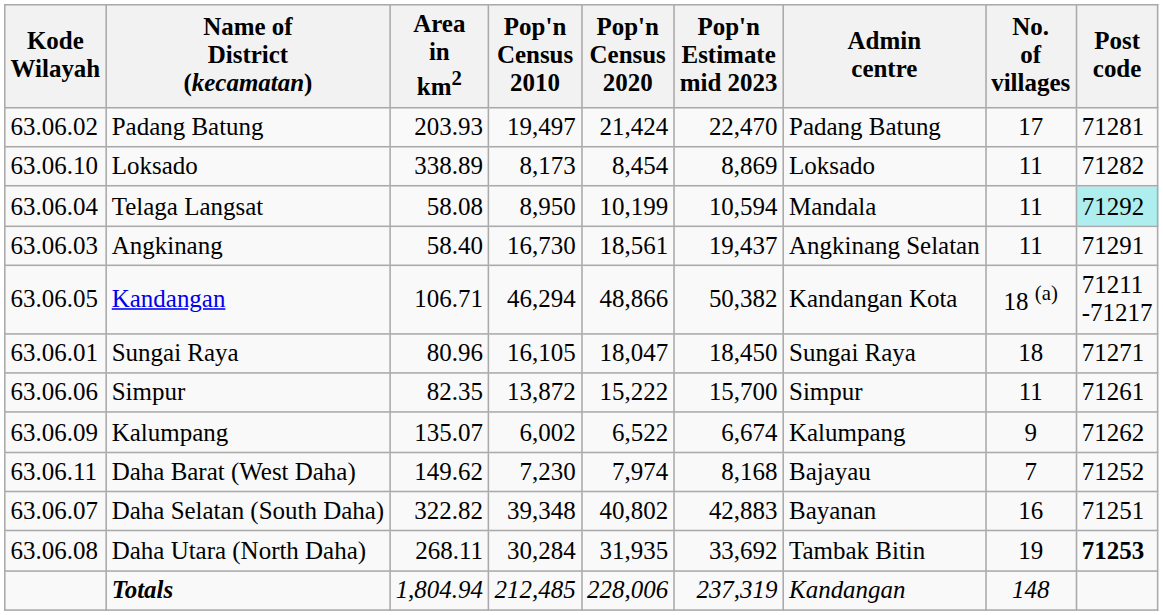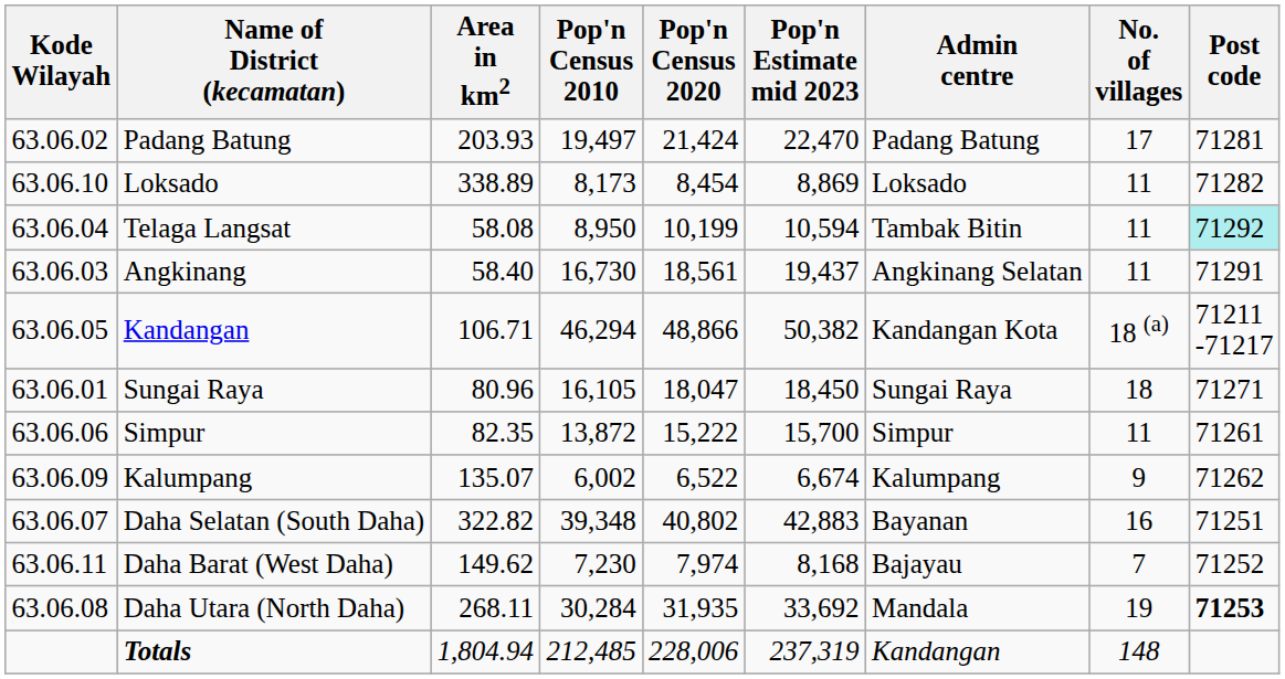 <table class="sortable wikitable">
 <tr>
 <th>Kode <br>Wilayah</th>
 <th>Name of<br>District<br>(<em>kecamatan</em>)</th>
 <th>Area <br> in<br>km<sup>2</sup></th>
 <th>Pop'n<br>Census<br>2010</th>
 <th>Pop'n<br>Census<br>2020</th>
 <th>Pop'n<br>Estimate<br> mid 2023</th>
 <th>Admin<br>centre</th>
 <th>No.<br>of<br>villages</th>
 <th>Post<br>code</th>
 </tr>
 <tr>
 <td>63.06.02</td>
 <td>Padang Batung</td>
 <td align="right">203.93</td>
 <td align="right">19,497</td>
 <td align="right">21,424</td>
 <td align="right">22,470</td>
 <td>Padang Batung</td>
 <td align="center">17</td>
 <td>71281</td>
 </tr>
 <tr>
 <td>63.06.10</td>
 <td>Loksado</td>
 <td align="right">338.89</td>
 <td align="right">8,173</td>
 <td align="right">8,454</td>
 <td align="right">8,869</td>
 <td>Loksado</td>
 <td align="center">11</td>
 <td>71282</td>
 </tr>
 <tr>
 <td>63.06.04</td>
 <td>Telaga Langsat</td>
 <td align="right">58.08</td>
 <td align="right">8,950</td>
 <td align="right">10,199</td>
 <td align="right">10,594</td>
-<td>Mandala</td>
+<td>Tambak Bitin</td>
 <td align="center">11</td>
 <td style="background: paleturquoise;">71292</td>
 </tr>
 <tr>
 <td>63.06.03</td>
 <td>Angkinang</td>
 <td align="right">58.40</td>
 <td align="right">16,730</td>
 <td align="right">18,561</td>
 <td align="right">19,437</td>
 <td>Angkinang Selatan</td>
 <td align="center">11</td>
 <td>71291</td>
 </tr>
 <tr>
 <td>63.06.05</td>
 <td><a href='#'>Kandangan</a></td>
 <td align="right">106.71</td>
 <td align="right">46,294</td>
 <td align="right">48,866</td>
 <td align="right">50,382</td>
 <td>Kandangan Kota</td>
 <td align="center">18 <sup>(a)</sup></td>
 <td>71211<br>-71217</td>
 </tr>
 <tr>
 <td>63.06.01</td>
 <td>Sungai Raya</td>
 <td align="right">80.96</td>
 <td align="right">16,105</td>
 <td align="right">18,047</td>
 <td align="right">18,450</td>
 <td>Sungai Raya</td>
 <td align="center">18</td>
 <td>71271</td>
 </tr>
 <tr>
 <td>63.06.06</td>
 <td>Simpur</td>
 <td align="right">82.35</td>
 <td align="right">13,872</td>
 <td align="right">15,222</td>
 <td align="right">15,700</td>
 <td>Simpur</td>
 <td align="center">11</td>
 <td>71261</td>
 </tr>
 <tr>
 <td>63.06.09</td>
 <td>Kalumpang</td>
 <td align="right">135.07</td>
 <td align="right">6,002</td>
 <td align="right">6,522</td>
 <td align="right">6,674</td>
 <td>Kalumpang</td>
 <td align="center">9</td>
 <td>71262</td>
 </tr>
 <tr>
+<td>63.06.07</td>
+<td>Daha Selatan (South Daha)</td>
+<td align="right">322.82</td>
+<td align="right">39,348</td>
+<td align="right">40,802</td>
+<td align="right">42,883</td>
+<td>Bayanan</td>
+<td align="center">16</td>
+<td>71251</td>
+</tr>
+<tr>
 <td>63.06.11</td>
 <td>Daha Barat (West Daha)</td>
 <td align="right">149.62</td>
 <td align="right">7,230</td>
 <td align="right">7,974</td>
 <td align="right">8,168</td>
 <td>Bajayau</td>
 <td align="center">7</td>
 <td>71252</td>
 </tr>
 <tr>
-<td>63.06.07</td>
-<td>Daha Selatan (South Daha)</td>
-<td align="right">322.82</td>
-<td align="right">39,348</td>
-<td align="right">40,802</td>
-<td align="right">42,883</td>
-<td>Bayanan</td>
-<td align="center">16</td>
-<td>71251</td>
-</tr>
-<tr>
 <td>63.06.08</td>
 <td>Daha Utara (North Daha)</td>
 <td align="right">268.11</td>
 <td align="right">30,284</td>
 <td align="right">31,935</td>
 <td align="right">33,692</td>
-<td>Tambak Bitin</td>
+<td>Mandala</td>
 <td align="center">19</td>
 <td><strong>71253</strong></td>
 </tr>
 <tr>
 <td></td>
 <td><strong><em>Totals</em></strong></td>
 <td align="right"><em>1,804.94</em></td>
 <td align="right"><em>212,485</em></td>
 <td align="right"><em>228,006</em></td>
 <td align="right"><em>237,319</em></td>
 <td><em>Kandangan</em></td>
 <td align="center"><em>148</em></td>
 <td></td>
 </tr>
 </table>
